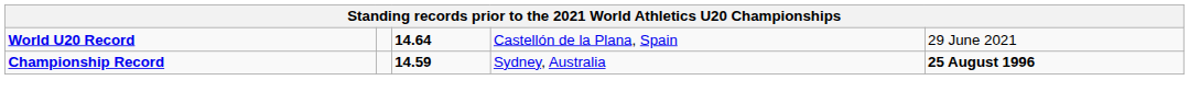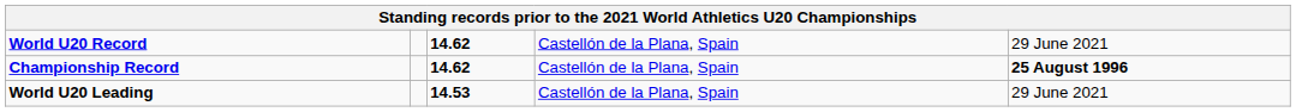 <table class="wikitable" width=65%>
 <tr>
 <th colspan=5>Standing records prior to the 2021 World Athletics U20 Championships</th>
 </tr>
 <tr>
 <td><strong><a href='#'>World U20 Record</a></strong></td>
 <td></td>
-<td><strong>14.64</strong></td>
+<td><strong>14.62</strong></td>
 <td><a href='#'>Castellón de la Plana</a>, <a href='#'>Spain</a></td>
 <td>29 June 2021</td>
 </tr>
 <tr>
 <td><strong><a href='#'>Championship Record</a></strong></td>
 <td></td>
-<td><strong>14.59</strong></td>
-<td><a href='#'>Sydney</a>, <a href='#'>Australia</a></td>
+<td><strong>14.62</strong></td>
+<td><a href='#'>Castellón de la Plana</a>, <a href='#'>Spain</a></td>
 <td><strong>25 August 1996</strong></td>
 </tr>
+<tr>
+<td><strong>World U20 Leading</strong></td>
+<td></td>
+<td><strong>14.53</strong></td>
+<td><a href='#'>Castellón de la Plana</a>, <a href='#'>Spain</a></td>
+<td>29 June 2021</td>
+</tr>
 </table>
